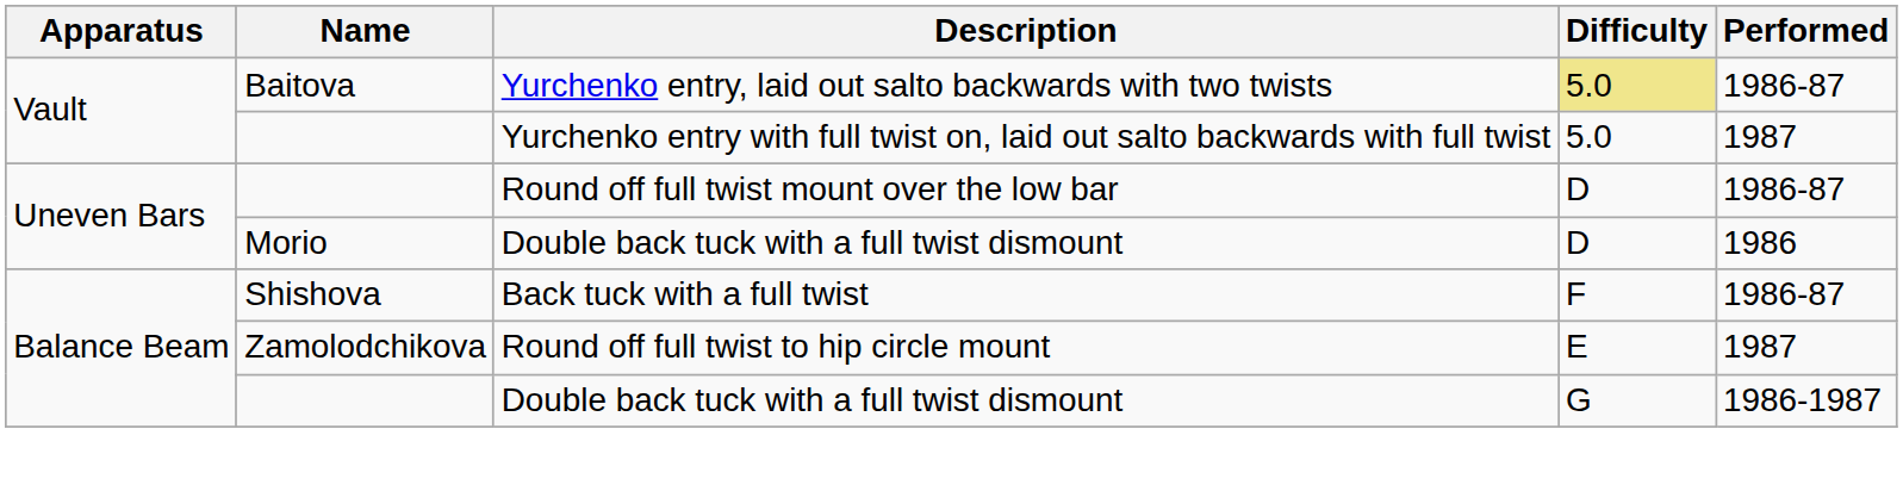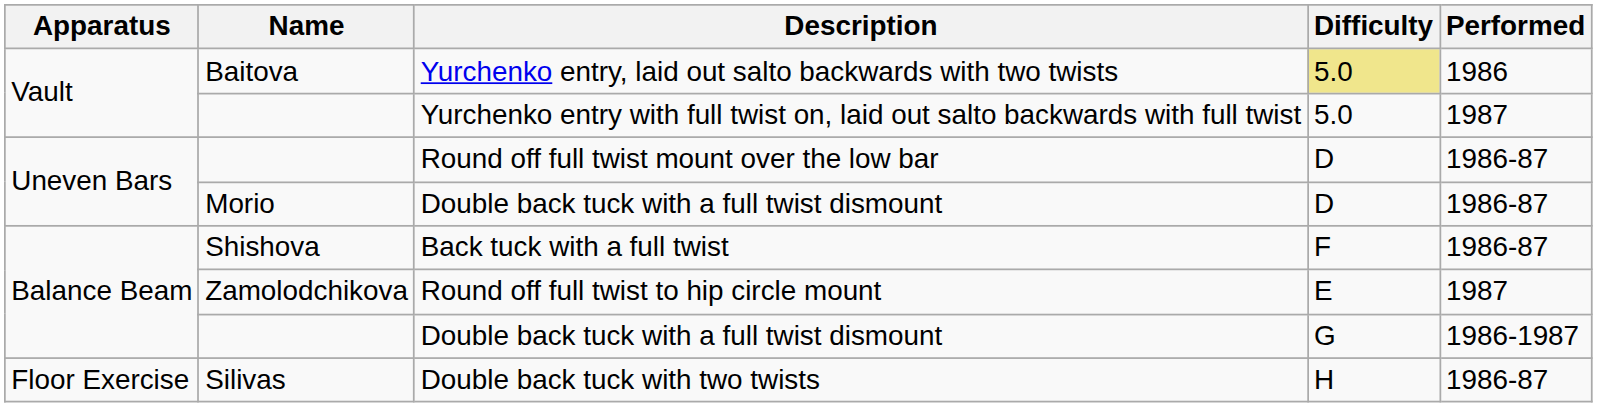 <table class="wikitable">
 <tr>
 <th>Apparatus</th>
 <th>Name</th>
 <th>Description</th>
 <th>Difficulty</th>
 <th>Performed</th>
 </tr>
 <tr>
 <td rowspan="2">Vault</td>
 <td>Baitova</td>
 <td><a href='#'>Yurchenko</a> entry, laid out salto backwards with two twists</td>
 <td style="background: khaki;">5.0</td>
-<td>1986-87</td>
+<td>1986</td>
 </tr>
 <tr>
 <td></td>
 <td>Yurchenko entry with full twist on, laid out salto backwards with full twist</td>
 <td>5.0</td>
 <td>1987</td>
 </tr>
 <tr>
 <td rowspan="2">Uneven Bars</td>
 <td></td>
 <td>Round off full twist mount over the low bar</td>
 <td>D</td>
 <td>1986-87</td>
 </tr>
 <tr>
 <td>Morio</td>
 <td>Double back tuck with a full twist dismount</td>
 <td>D</td>
-<td>1986</td>
+<td>1986-87</td>
 </tr>
 <tr>
 <td rowspan="3">Balance Beam</td>
 <td>Shishova</td>
 <td>Back tuck with a full twist</td>
 <td>F</td>
 <td>1986-87</td>
 </tr>
 <tr>
 <td>Zamolodchikova</td>
 <td>Round off full twist to hip circle mount</td>
 <td>E</td>
 <td>1987</td>
 </tr>
 <tr>
 <td></td>
 <td>Double back tuck with a full twist dismount</td>
 <td>G</td>
 <td>1986-1987</td>
 </tr>
+<tr>
+<td>Floor Exercise</td>
+<td>Silivas</td>
+<td>Double back tuck with two twists</td>
+<td>H</td>
+<td>1986-87</td>
+</tr>
 </table>
